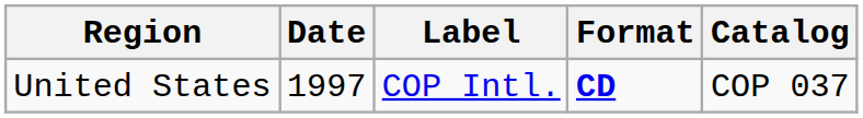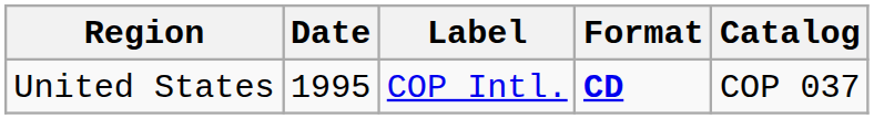 <table class="wikitable">
 <tr>
 <th>Region</th>
 <th>Date</th>
 <th>Label</th>
 <th>Format</th>
 <th>Catalog</th>
 </tr>
 <tr>
 <td>United States</td>
-<td>1997</td>
+<td>1995</td>
 <td><a href='#'>COP Intl.</a></td>
 <td><strong><a href='#'>CD</a></strong></td>
 <td>COP 037</td>
 </tr>
 </table>
